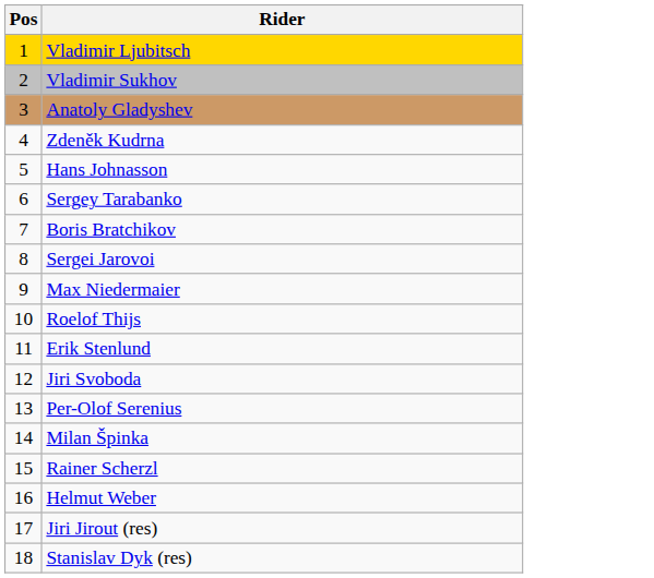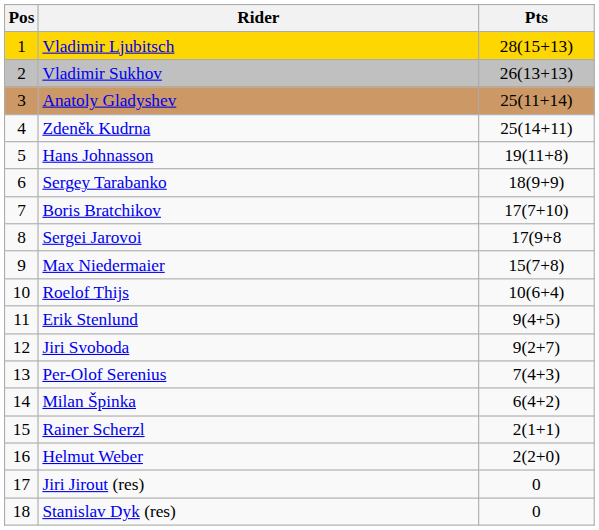 <table class="wikitable" style="font-size: 100%">
 <tr>
 <th width=20>Pos</th>
 <th width=400>Rider</th>
+<th width=100>Pts</th>
 </tr>
 <tr align=center style="background-color: gold;">
 <td>1</td>
 <td align="left"> <a href='#'>Vladimir Ljubitsch</a></td>
+<td>28(15+13)</td>
 </tr>
 <tr align=center style="background-color: silver;">
 <td>2</td>
 <td align="left"> <a href='#'>Vladimir Sukhov</a></td>
+<td>26(13+13)</td>
 </tr>
 <tr align=center style="background-color: #cc9966;">
 <td>3</td>
 <td align="left"> <a href='#'>Anatoly Gladyshev</a></td>
+<td>25(11+14)</td>
 </tr>
 <tr align=center>
 <td>4</td>
 <td align="left"> <a href='#'>Zdeněk Kudrna</a></td>
+<td>25(14+11)</td>
 </tr>
 <tr align=center>
 <td>5</td>
 <td align="left"> <a href='#'>Hans Johnasson</a></td>
+<td>19(11+8)</td>
 </tr>
 <tr align=center>
 <td>6</td>
 <td align="left"> <a href='#'>Sergey Tarabanko</a></td>
+<td>18(9+9)</td>
 </tr>
 <tr align=center>
 <td>7</td>
 <td align="left"> <a href='#'>Boris Bratchikov</a></td>
+<td>17(7+10)</td>
 </tr>
 <tr align=center>
 <td>8</td>
 <td align="left"> <a href='#'>Sergei Jarovoi</a></td>
+<td>17(9+8</td>
 </tr>
 <tr align=center>
 <td>9</td>
 <td align="left"> <a href='#'>Max Niedermaier</a></td>
+<td>15(7+8)</td>
 </tr>
 <tr align=center>
 <td>10</td>
 <td align="left"> <a href='#'>Roelof Thijs</a></td>
+<td>10(6+4)</td>
 </tr>
 <tr align=center>
 <td>11</td>
 <td align="left"> <a href='#'>Erik Stenlund</a></td>
+<td>9(4+5)</td>
 </tr>
 <tr align=center>
 <td>12</td>
 <td align="left"> <a href='#'>Jiri Svoboda</a></td>
+<td>9(2+7)</td>
 </tr>
 <tr align=center>
 <td>13</td>
 <td align="left"> <a href='#'>Per-Olof Serenius</a></td>
+<td>7(4+3)</td>
 </tr>
 <tr align=center>
 <td>14</td>
 <td align="left"> <a href='#'>Milan Špinka</a></td>
+<td>6(4+2)</td>
 </tr>
 <tr align=center>
 <td>15</td>
 <td align="left"> <a href='#'>Rainer Scherzl</a></td>
+<td>2(1+1)</td>
 </tr>
 <tr align=center>
 <td>16</td>
 <td align="left"> <a href='#'>Helmut Weber</a></td>
+<td>2(2+0)</td>
 </tr>
 <tr align=center>
 <td>17</td>
 <td align="left"> <a href='#'>Jiri Jirout</a> (res)</td>
+<td>0</td>
 </tr>
 <tr align=center>
 <td>18</td>
 <td align="left"> <a href='#'>Stanislav Dyk</a> (res)</td>
+<td>0</td>
 </tr>
 </table>
